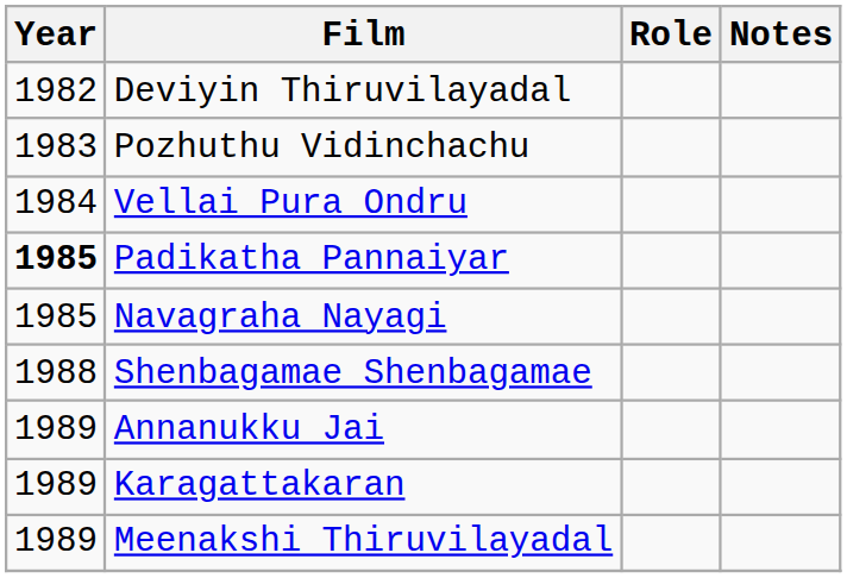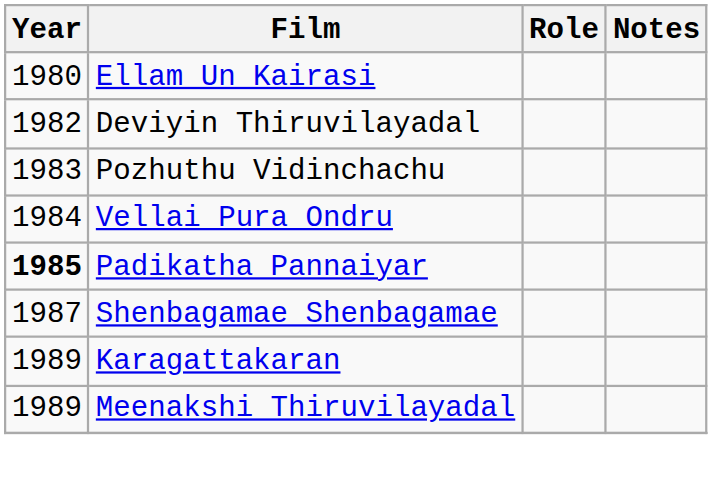 <table class="wikitable sortable">
 <tr>
 <th>Year</th>
 <th>Film</th>
 <th>Role</th>
 <th>Notes</th>
+</tr>
+<tr>
+<td>1980</td>
+<td><a href='#'>Ellam Un Kairasi</a></td>
+<td></td>
+<td></td>
 </tr>
 <tr>
 <td>1982</td>
 <td>Deviyin Thiruvilayadal</td>
 <td></td>
 <td></td>
 </tr>
 <tr>
 <td>1983</td>
 <td>Pozhuthu Vidinchachu</td>
 <td></td>
 <td></td>
 </tr>
 <tr>
 <td>1984</td>
 <td><a href='#'>Vellai Pura Ondru</a></td>
 <td></td>
 <td></td>
 </tr>
 <tr>
 <td><strong>1985</strong></td>
 <td><a href='#'>Padikatha Pannaiyar</a></td>
 <td></td>
 <td></td>
 </tr>
 <tr>
-<td>1985</td>
-<td><a href='#'>Navagraha Nayagi</a></td>
-<td></td>
-<td></td>
-</tr>
-<tr>
-<td>1988</td>
+<td>1987</td>
 <td><a href='#'>Shenbagamae Shenbagamae</a></td>
-<td></td>
-<td></td>
-</tr>
-<tr>
-<td>1989</td>
-<td><a href='#'>Annanukku Jai</a></td>
 <td></td>
 <td></td>
 </tr>
 <tr>
 <td>1989</td>
 <td><a href='#'>Karagattakaran</a></td>
 <td></td>
 <td></td>
 </tr>
 <tr>
 <td>1989</td>
 <td><a href='#'>Meenakshi Thiruvilayadal</a></td>
 <td></td>
 <td></td>
 </tr>
 <tr>
 </tr>
 </table>
